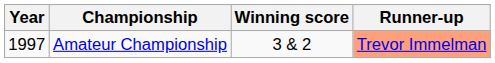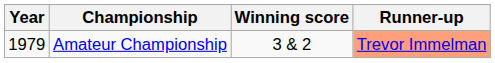 <table class="wikitable">
 <tr>
 <th>Year</th>
 <th>Championship</th>
 <th>Winning score</th>
 <th>Runner-up</th>
 </tr>
 <tr>
-<td>1997</td>
+<td>1979</td>
 <td><a href='#'>Amateur Championship</a></td>
 <td align=center>3 & 2</td>
 <td style="background: lightsalmon;"> <a href='#'>Trevor Immelman</a></td>
 </tr>
 </table>
